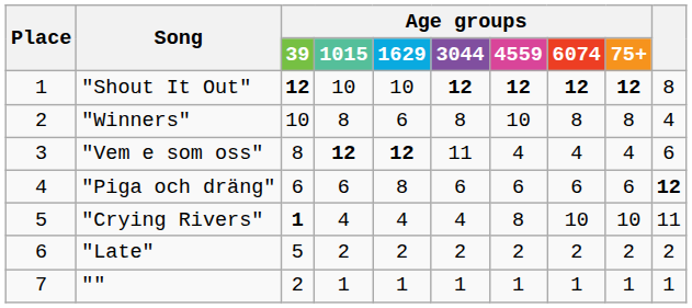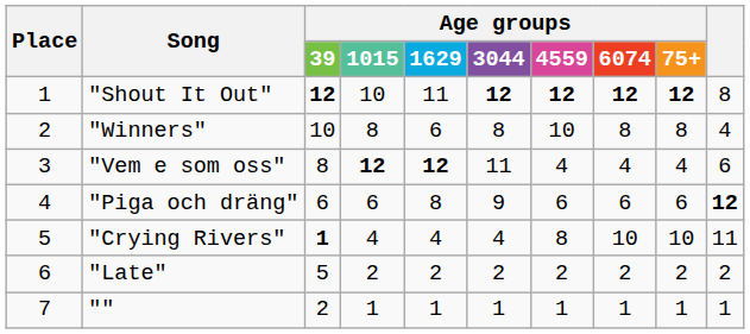 <table class="wikitable" style="margin: 1em auto 1em auto; text-align:center;">
 <tr>
 <th rowspan="2">Place</th>
 <th rowspan="2">Song</th>
 <th colspan="7">Age groups</th>
 <th rowspan="2"></th>
 </tr>
 <tr>
 <th style="background:#76C043;color:white;">39</th>
 <th style="background:#55BF9A;color:white;">1015</th>
 <th style="background:#09AAE0;color:white;">1629</th>
 <th style="background:#804F9F;color:white;">3044</th>
 <th style="background:#D94599;color:white;">4559</th>
 <th style="background:#ED3E23;color:white;">6074</th>
 <th style="background:#F6931D;color:white;">75+</th>
 </tr>
 <tr>
 <td>1</td>
 <td style="text-align:left;">"Shout It Out"</td>
 <td><strong>12</strong></td>
 <td>10</td>
-<td>10</td>
+<td>11</td>
 <td><strong>12</strong></td>
 <td><strong>12</strong></td>
 <td><strong>12</strong></td>
 <td><strong>12</strong></td>
 <td>8</td>
 </tr>
 <tr>
 <td>2</td>
 <td style="text-align:left;">"Winners"</td>
 <td>10</td>
 <td>8</td>
 <td>6</td>
 <td>8</td>
 <td>10</td>
 <td>8</td>
 <td>8</td>
 <td>4</td>
 </tr>
 <tr>
 <td>3</td>
 <td style="text-align:left;">"Vem e som oss"</td>
 <td>8</td>
 <td><strong>12</strong></td>
 <td><strong>12</strong></td>
 <td>11</td>
 <td>4</td>
 <td>4</td>
 <td>4</td>
 <td>6</td>
 </tr>
 <tr>
 <td>4</td>
 <td style="text-align:left;">"Piga och dräng"</td>
 <td>6</td>
 <td>6</td>
 <td>8</td>
-<td>6</td>
+<td>9</td>
 <td>6</td>
 <td>6</td>
 <td>6</td>
 <td><strong>12</strong></td>
 </tr>
 <tr>
 <td>5</td>
 <td style="text-align:left;">"Crying Rivers"</td>
 <td><strong>1</strong></td>
 <td>4</td>
 <td>4</td>
 <td>4</td>
 <td>8</td>
 <td>10</td>
 <td>10</td>
 <td>11</td>
 </tr>
 <tr>
 <td>6</td>
 <td style="text-align:left;">"Late"</td>
 <td>5</td>
 <td>2</td>
 <td>2</td>
 <td>2</td>
 <td>2</td>
 <td>2</td>
 <td>2</td>
 <td>2</td>
 </tr>
 <tr>
 <td>7</td>
 <td style="text-align:left;">""</td>
 <td>2</td>
 <td>1</td>
 <td>1</td>
 <td>1</td>
 <td>1</td>
 <td>1</td>
 <td>1</td>
 <td>1</td>
 </tr>
 </table>
